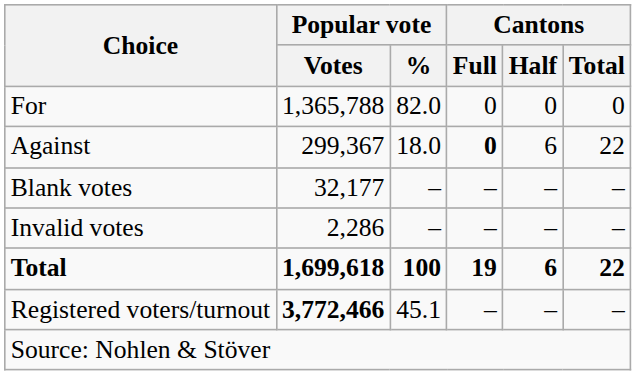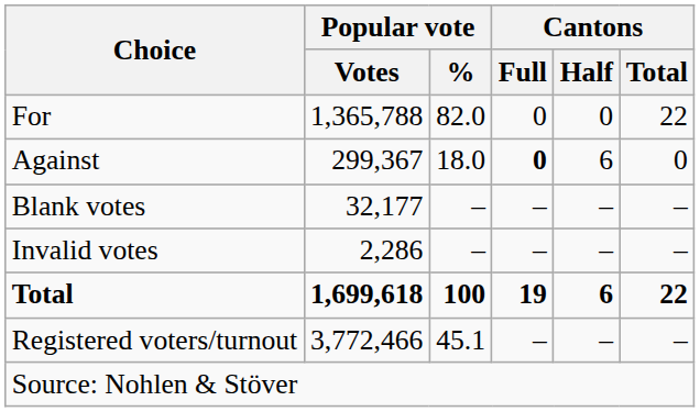 <table class=wikitable style=text-align:right>
 <tr>
 <th rowspan=2>Choice</th>
 <th colspan=2>Popular vote</th>
 <th colspan=3>Cantons</th>
 </tr>
 <tr>
 <th>Votes</th>
 <th>%</th>
 <th>Full</th>
 <th>Half</th>
 <th>Total</th>
 </tr>
 <tr>
 <td align=left>For</td>
 <td>1,365,788</td>
 <td>82.0</td>
 <td>0</td>
 <td>0</td>
-<td>0</td>
+<td>22</td>
 </tr>
 <tr>
 <td align=left>Against</td>
 <td>299,367</td>
 <td>18.0</td>
 <td><strong>0</strong></td>
 <td>6</td>
-<td>22</td>
+<td>0</td>
 </tr>
 <tr>
 <td align=left>Blank votes</td>
 <td>32,177</td>
 <td>–</td>
 <td>–</td>
 <td>–</td>
 <td>–</td>
 </tr>
 <tr>
 <td align=left>Invalid votes</td>
 <td>2,286</td>
 <td>–</td>
 <td>–</td>
 <td>–</td>
 <td>–</td>
 </tr>
 <tr>
 <td align=left><strong>Total</strong></td>
 <td><strong>1,699,618</strong></td>
 <td><strong>100</strong></td>
 <td><strong>19</strong></td>
 <td><strong>6</strong></td>
 <td><strong>22</strong></td>
 </tr>
 <tr>
 <td align=left>Registered voters/turnout</td>
-<td><strong>3,772,466</strong></td>
+<td>3,772,466</td>
 <td>45.1</td>
 <td>–</td>
 <td>–</td>
 <td>–</td>
 </tr>
 <tr>
 <td align=left colspan=6>Source: Nohlen & Stöver</td>
 </tr>
 </table>
